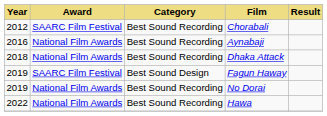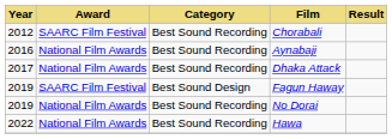 <table class="wikitable">
 <tr>
 <th style="background:#EEDD82;">Year</th>
 <th style="background:#EEDD82;">Award</th>
 <th style="background:#EEDD82;">Category</th>
 <th style="background:#EEDD82;">Film</th>
 <th style="background:#EEDD82;">Result</th>
 </tr>
 <tr>
 <td>2012</td>
 <td><a href='#'>SAARC Film Festival</a></td>
 <td>Best Sound Recording</td>
 <td><em><a href='#'>Chorabali</a></em></td>
 <td></td>
 </tr>
 <tr>
 <td>2016</td>
 <td><a href='#'>National Film Awards</a></td>
 <td>Best Sound Recording</td>
 <td><em><a href='#'>Aynabaji</a></em></td>
 <td></td>
 </tr>
 <tr>
-<td>2018</td>
+<td>2017</td>
 <td><a href='#'>National Film Awards</a></td>
 <td>Best Sound Recording</td>
 <td><em><a href='#'>Dhaka Attack</a></em></td>
 <td></td>
 </tr>
 <tr>
 <td>2019</td>
 <td><a href='#'>SAARC Film Festival</a></td>
 <td>Best Sound Design</td>
 <td><em><a href='#'>Fagun Haway</a></em></td>
 <td></td>
 </tr>
 <tr>
 <td>2019</td>
 <td><a href='#'>National Film Awards</a></td>
 <td>Best Sound Recording</td>
 <td><em><a href='#'>No Dorai</a></em></td>
 <td></td>
 </tr>
 <tr>
 <td>2022</td>
 <td><a href='#'>National Film Awards</a></td>
 <td>Best Sound Recording</td>
 <td><em><a href='#'>Hawa</a></em></td>
 <td></td>
 </tr>
 <tr>
 </tr>
 </table>
